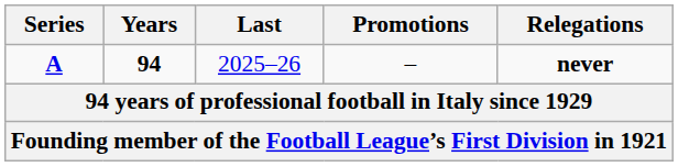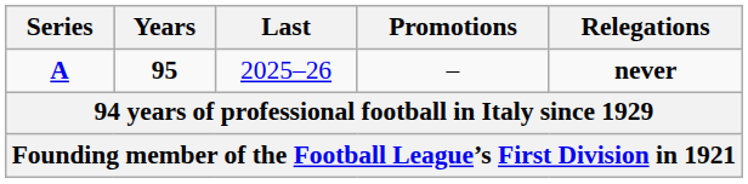 <table class="wikitable sortable" style="font-size:90%; text-align: center;">
 <tr>
 <th>Series</th>
 <th>Years</th>
 <th>Last</th>
 <th>Promotions</th>
 <th>Relegations</th>
 </tr>
 <tr>
 <td align=center><strong><a href='#'>A</a></strong></td>
-<td><strong>94</strong></td>
+<td><strong>95</strong></td>
 <td><a href='#'>2025–26</a></td>
 <td>–</td>
 <td><strong>never</strong></td>
 </tr>
 <tr>
 <th colspan=5>94 years of professional football in Italy since 1929</th>
 </tr>
 <tr>
 <th colspan=5>Founding member of the <a href='#'>Football League</a>’s <a href='#'>First Division</a> in 1921</th>
 </tr>
 </table>
